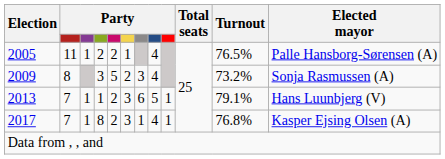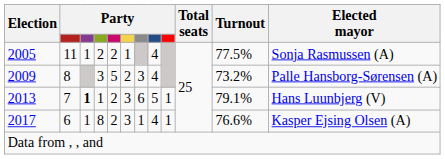 <table class="wikitable">
 <tr>
 <th rowspan="2">Election</th>
 <th colspan="8">Party</th>
 <th rowspan="2">Total<br>seats</th>
 <th rowspan="2">Turnout</th>
 <th rowspan="2">Elected<br>mayor</th>
 </tr>
 <tr>
 <td style="background:#B5211D;"><strong><a href='#'></a></strong></td>
 <td style="background:#843A93;"><strong><a href='#'></a></strong></td>
 <td style="background:#89A920;"><strong><a href='#'></a></strong></td>
 <td style="background:#C9096C;"><strong><a href='#'></a></strong></td>
 <td style="background:#F4D44D;"><strong><a href='#'></a></strong></td>
 <td style="background:#8B8989;"><strong><a href='#'></a></strong></td>
 <td style="background:#254C85;"><strong><a href='#'></a></strong></td>
 <td style="background:#FF0000;"><strong><a href='#'></a></strong></td>
 </tr>
 <tr>
 <td><a href='#'>2005</a></td>
 <td>11</td>
 <td>1</td>
 <td>2</td>
 <td>2</td>
 <td>1</td>
 <td style="background:#CDC9C9;"></td>
 <td>4</td>
 <td style="background:#CDC9C9;" rowspan="2"></td>
 <td rowspan="4">25</td>
-<td>76.5%</td>
-<td><a href='#'>Palle Hansborg-Sørensen</a> (A)</td>
+<td>77.5%</td>
+<td><a href='#'>Sonja Rasmussen</a> (A)</td>
 </tr>
 <tr>
 <td><a href='#'>2009</a></td>
 <td>8</td>
 <td style="background:#CDC9C9;"></td>
 <td>3</td>
 <td>5</td>
 <td>2</td>
 <td>3</td>
 <td>4</td>
 <td>73.2%</td>
-<td><a href='#'>Sonja Rasmussen</a> (A)</td>
+<td><a href='#'>Palle Hansborg-Sørensen</a> (A)</td>
 </tr>
 <tr>
 <td><a href='#'>2013</a></td>
 <td>7</td>
-<td>1</td>
+<td><strong>1</strong></td>
 <td>1</td>
 <td>2</td>
 <td>3</td>
 <td>6</td>
 <td>5</td>
 <td>1</td>
 <td>79.1%</td>
 <td><a href='#'>Hans Luunbjerg</a> (V)</td>
 </tr>
 <tr>
 <td><a href='#'>2017</a></td>
-<td>7</td>
+<td>6</td>
 <td>1</td>
 <td>8</td>
 <td>2</td>
 <td>3</td>
 <td>1</td>
 <td>4</td>
 <td>1</td>
-<td>76.8%</td>
+<td>76.6%</td>
 <td><a href='#'>Kasper Ejsing Olsen</a> (A)</td>
 </tr>
 <tr>
 <td colspan="14">Data from , ,  and </td>
 </tr>
 </table>
